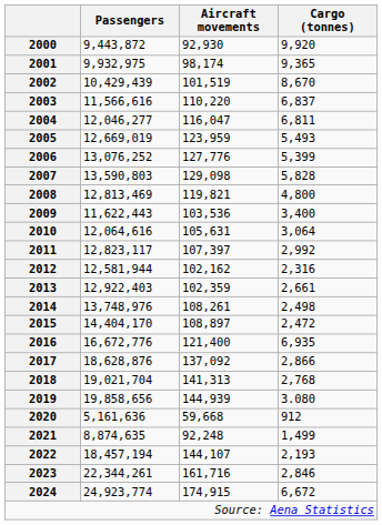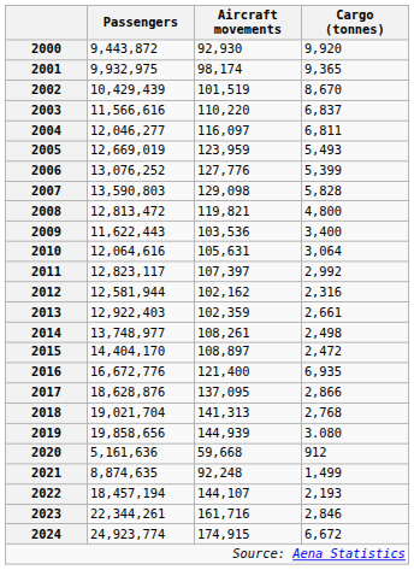 <table class="wikitable sortable" style="font-size: 95%">
 <tr>
 <th style="width:75px"></th>
 <th style="width:100px">Passengers</th>
 <th style="width:100px">Aircraft movements</th>
 <th style="width:100px">Cargo (tonnes)</th>
 </tr>
 <tr>
 <th>2000</th>
 <td>9,443,872</td>
 <td>92,930</td>
 <td>9,920</td>
 </tr>
 <tr>
 <th>2001</th>
 <td>9,932,975</td>
 <td>98,174</td>
 <td>9,365</td>
 </tr>
 <tr>
 <th>2002</th>
 <td>10,429,439</td>
 <td>101,519</td>
 <td>8,670</td>
 </tr>
 <tr>
 <th>2003</th>
 <td>11,566,616</td>
 <td>110,220</td>
 <td>6,837</td>
 </tr>
 <tr>
 <th>2004</th>
 <td>12,046,277</td>
-<td>116,047</td>
+<td>116,097</td>
 <td>6,811</td>
 </tr>
 <tr>
 <th>2005</th>
 <td>12,669,019</td>
 <td>123,959</td>
 <td>5,493</td>
 </tr>
 <tr>
 <th>2006</th>
 <td>13,076,252</td>
 <td>127,776</td>
 <td>5,399</td>
 </tr>
 <tr>
 <th>2007</th>
 <td>13,590,803</td>
 <td>129,098</td>
 <td>5,828</td>
 </tr>
 <tr>
 <th>2008</th>
-<td>12,813,469</td>
+<td>12,813,472</td>
 <td>119,821</td>
 <td>4,800</td>
 </tr>
 <tr>
 <th>2009</th>
 <td>11,622,443</td>
 <td>103,536</td>
 <td>3,400</td>
 </tr>
 <tr>
 <th>2010</th>
 <td>12,064,616</td>
 <td>105,631</td>
 <td>3,064</td>
 </tr>
 <tr>
 <th>2011</th>
 <td>12,823,117</td>
 <td>107,397</td>
 <td>2,992</td>
 </tr>
 <tr>
 <th>2012</th>
 <td>12,581,944</td>
 <td>102,162</td>
 <td>2,316</td>
 </tr>
 <tr>
 <th>2013</th>
 <td>12,922,403</td>
 <td>102,359</td>
 <td>2,661</td>
 </tr>
 <tr>
 <th>2014</th>
-<td>13,748,976</td>
+<td>13,748,977</td>
 <td>108,261</td>
 <td>2,498</td>
 </tr>
 <tr>
 <th>2015</th>
 <td>14,404,170</td>
 <td>108,897</td>
 <td>2,472</td>
 </tr>
 <tr>
 <th>2016</th>
 <td>16,672,776</td>
 <td>121,400</td>
 <td>6,935</td>
 </tr>
 <tr>
 <th>2017</th>
 <td>18,628,876</td>
-<td>137,092</td>
+<td>137,095</td>
 <td>2,866</td>
 </tr>
 <tr>
 <th>2018</th>
 <td>19,021,704</td>
 <td>141,313</td>
 <td>2,768</td>
 </tr>
 <tr>
 <th>2019</th>
 <td>19,858,656</td>
 <td>144,939</td>
 <td>3.080</td>
 </tr>
 <tr>
 <th>2020</th>
 <td>5,161,636</td>
 <td>59,668</td>
 <td>912</td>
 </tr>
 <tr>
 <th>2021</th>
 <td>8,874,635</td>
 <td>92,248</td>
 <td>1,499</td>
 </tr>
 <tr>
 <th>2022</th>
 <td>18,457,194</td>
 <td>144,107</td>
 <td>2,193</td>
 </tr>
 <tr>
 <th>2023</th>
 <td>22,344,261</td>
 <td>161,716</td>
 <td>2,846</td>
 </tr>
 <tr>
 <th>2024</th>
 <td>24,923,774</td>
 <td>174,915</td>
 <td>6,672</td>
 </tr>
 <tr>
 <td colspan="4" style="text-align:right;"><em>Source: <a href='#'>Aena Statistics</a></em></td>
 </tr>
 </table>
